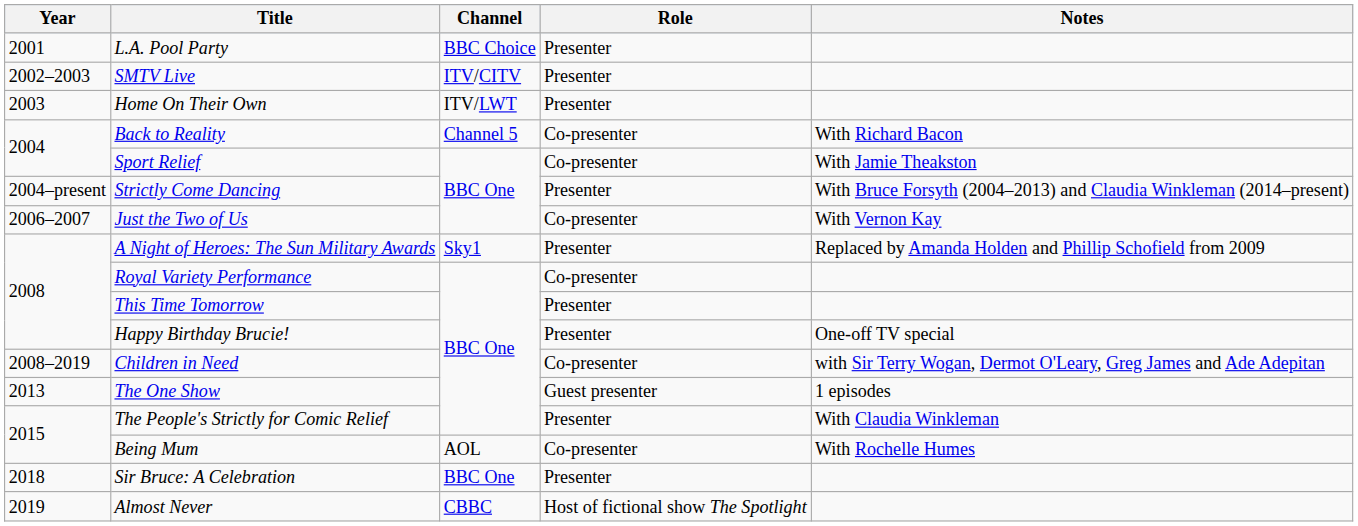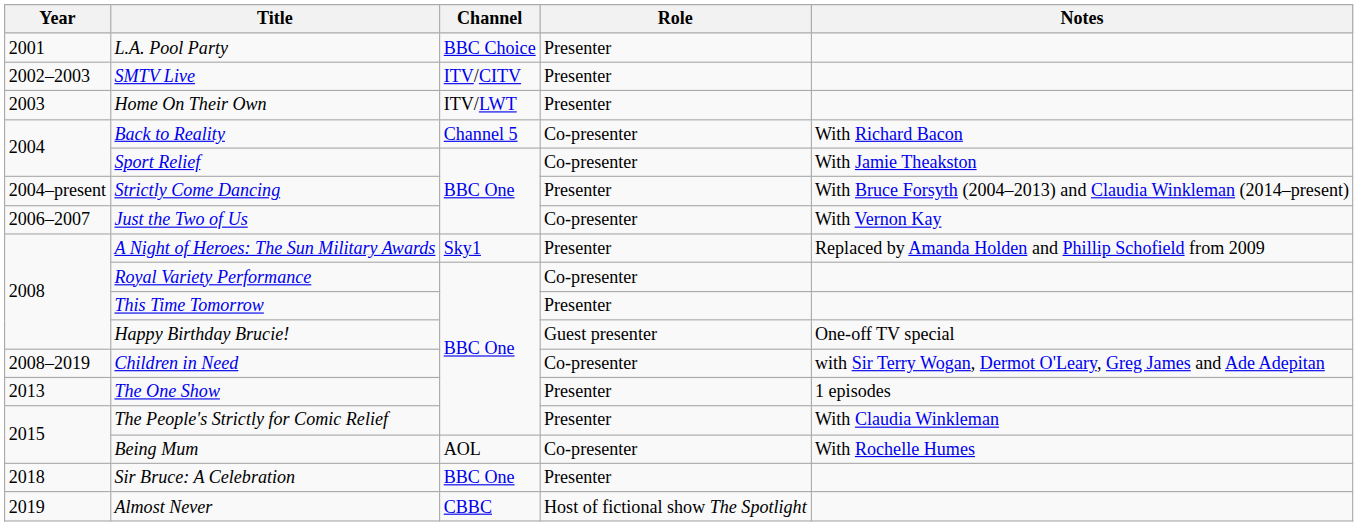 <table class="wikitable">
 <tr style="background:#b0c4de; text-align:center;">
 <th>Year</th>
 <th>Title</th>
 <th>Channel</th>
 <th>Role</th>
 <th>Notes</th>
 </tr>
 <tr>
 <td>2001</td>
 <td><em>L.A. Pool Party</em></td>
 <td><a href='#'>BBC Choice</a></td>
 <td>Presenter</td>
 <td></td>
 </tr>
 <tr>
 <td>2002–2003</td>
 <td><em><a href='#'>SMTV Live</a></em></td>
 <td><a href='#'>ITV</a>/<a href='#'>CITV</a></td>
 <td>Presenter</td>
 <td></td>
 </tr>
 <tr>
 <td Rowspan=1>2003</td>
 <td><em>Home On Their Own</em></td>
 <td>ITV/<a href='#'>LWT</a></td>
 <td>Presenter</td>
 <td></td>
 </tr>
 <tr>
 <td rowspan=2>2004</td>
 <td><em><a href='#'>Back to Reality</a></em></td>
 <td><a href='#'>Channel 5</a></td>
 <td>Co-presenter</td>
 <td>With <a href='#'>Richard Bacon</a></td>
 </tr>
 <tr>
 <td><em><a href='#'>Sport Relief</a></em></td>
 <td rowspan=3><a href='#'>BBC One</a></td>
 <td>Co-presenter</td>
 <td>With <a href='#'>Jamie Theakston</a></td>
 </tr>
 <tr>
 <td>2004–present</td>
 <td><em><a href='#'>Strictly Come Dancing</a></em></td>
 <td>Presenter</td>
 <td>With <a href='#'>Bruce Forsyth</a> (2004–2013) and <a href='#'>Claudia Winkleman</a> (2014–present)</td>
 </tr>
 <tr>
 <td>2006–2007</td>
 <td><em><a href='#'>Just the Two of Us</a></em></td>
 <td>Co-presenter</td>
 <td>With <a href='#'>Vernon Kay</a></td>
 </tr>
 <tr>
 <td rowspan=4>2008</td>
 <td><em><a href='#'>A Night of Heroes: The Sun Military Awards</a></em></td>
 <td><a href='#'>Sky1</a></td>
 <td>Presenter</td>
 <td>Replaced by <a href='#'>Amanda Holden</a> and <a href='#'>Phillip Schofield</a> from 2009</td>
 </tr>
 <tr>
 <td><em><a href='#'>Royal Variety Performance</a></em></td>
 <td rowspan=6><a href='#'>BBC One</a></td>
 <td>Co-presenter</td>
 <td></td>
 </tr>
 <tr>
 <td><em><a href='#'>This Time Tomorrow</a></em></td>
 <td>Presenter</td>
 <td></td>
 </tr>
 <tr>
 <td><em>Happy Birthday Brucie!</em></td>
-<td>Presenter</td>
+<td>Guest presenter</td>
 <td>One-off TV special</td>
 </tr>
 <tr>
 <td>2008–2019</td>
 <td><em><a href='#'>Children in Need</a></em></td>
 <td>Co-presenter</td>
 <td>with <a href='#'>Sir Terry Wogan</a>, <a href='#'>Dermot O'Leary</a>, <a href='#'>Greg James</a> and <a href='#'>Ade Adepitan</a></td>
 </tr>
 <tr>
 <td>2013</td>
 <td><em><a href='#'>The One Show</a></em></td>
-<td>Guest presenter</td>
+<td>Presenter</td>
 <td>1 episodes</td>
 </tr>
 <tr>
 <td rowspan=2>2015</td>
 <td><em>The People's Strictly for Comic Relief</em></td>
 <td>Presenter</td>
 <td>With <a href='#'>Claudia Winkleman</a></td>
 </tr>
 <tr>
 <td><em>Being Mum</em></td>
 <td>AOL</td>
 <td>Co-presenter</td>
 <td>With <a href='#'>Rochelle Humes</a></td>
 </tr>
 <tr>
 <td>2018</td>
 <td><em>Sir Bruce: A Celebration</em></td>
 <td><a href='#'>BBC One</a></td>
 <td>Presenter</td>
 <td></td>
 </tr>
 <tr>
 <td>2019</td>
 <td><em> Almost Never</em></td>
 <td><a href='#'>CBBC</a></td>
 <td>Host of fictional show <em>The Spotlight</em></td>
 <td></td>
 </tr>
 </table>
